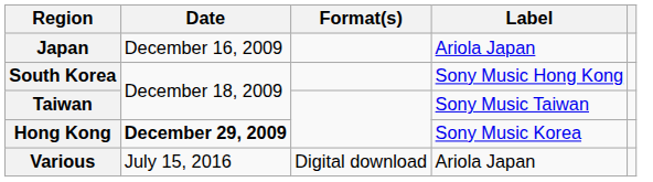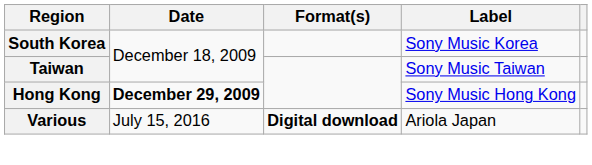 <table class="wikitable plainrowheaders">
 <tr>
 <th scope="col">Region</th>
 <th scope="col">Date</th>
 <th scope="col">Format(s)</th>
 <th scope="col">Label</th>
 <th scope="col"></th>
 </tr>
 <tr>
-<th scope="row">Japan</th>
-<td>December 16, 2009</td>
-<td></td>
-<td><a href='#'>Ariola Japan</a></td>
-<td></td>
-</tr>
-<tr>
 <th scope="row">South Korea</th>
 <td rowspan="2">December 18, 2009</td>
 <td></td>
-<td><a href='#'>Sony Music Hong Kong</a></td>
+<td><a href='#'>Sony Music Korea</a></td>
 <td></td>
 </tr>
 <tr>
 <th scope="row">Taiwan</th>
 <td rowspan="2"></td>
 <td><a href='#'>Sony Music Taiwan</a></td>
 <td></td>
 </tr>
 <tr>
 <th scope="row">Hong Kong</th>
 <td><strong>December 29, 2009</strong></td>
-<td><a href='#'>Sony Music Korea</a></td>
+<td><a href='#'>Sony Music Hong Kong</a></td>
 <td></td>
 </tr>
 <tr>
 <th scope="row">Various</th>
 <td>July 15, 2016</td>
-<td>Digital download</td>
+<td><strong>Digital download</strong></td>
 <td>Ariola Japan</td>
 <td></td>
 </tr>
 </table>
